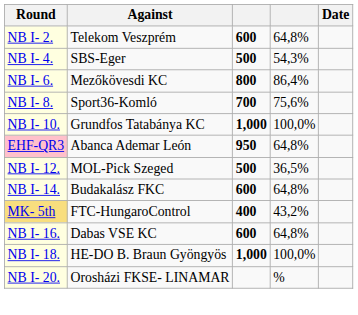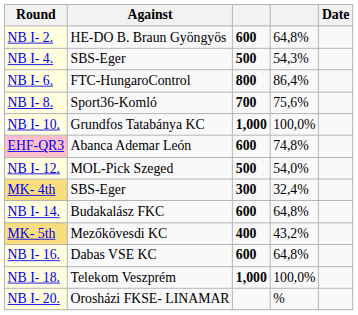 <table class="wikitable sortable" style="text-align:right collapsible collapsed">
 <tr>
 <th>Round</th>
 <th>Against</th>
 <th></th>
 <th></th>
 <th>Date</th>
 </tr>
 <tr>
 <td bgcolor=ffffe0><a href='#'>NB I- 2.</a></td>
-<td align="left">Telekom Veszprém</td>
+<td align="left">HE-DO B. Braun Gyöngyös</td>
 <td><strong>600</strong></td>
 <td> 64,8%</td>
 <td></td>
 </tr>
 <tr>
 <td bgcolor=ffffe0><a href='#'>NB I- 4.</a></td>
 <td align="left">SBS-Eger</td>
 <td><strong>500</strong></td>
 <td> 54,3%</td>
 <td></td>
 </tr>
 <tr>
 <td bgcolor=ffffe0><a href='#'>NB I- 6.</a></td>
-<td align="left">Mezőkövesdi KC</td>
+<td align="left">FTC-HungaroControl</td>
 <td><strong>800</strong></td>
 <td> 86,4%</td>
 <td></td>
 </tr>
 <tr>
 <td bgcolor=ffffe0><a href='#'>NB I- 8.</a></td>
 <td align="left">Sport36-Komló</td>
 <td><strong>700</strong></td>
 <td> 75,6%</td>
 <td></td>
 </tr>
 <tr>
 <td bgcolor=ffffe0><a href='#'>NB I- 10.</a></td>
 <td align="left">Grundfos Tatabánya KC</td>
 <td><strong>1,000</strong></td>
 <td> 100,0%</td>
 <td></td>
 </tr>
 <tr>
 <td bgcolor=ffc0cb><a href='#'>EHF-QR3</a></td>
 <td align="left">Abanca Ademar León </td>
-<td><strong>950</strong></td>
-<td> 64,8%</td>
+<td><strong>600</strong></td>
+<td> 74,8%</td>
 <td></td>
 </tr>
 <tr>
 <td bgcolor=ffffe0><a href='#'>NB I- 12.</a></td>
 <td align="left">MOL-Pick Szeged</td>
 <td><strong>500</strong></td>
-<td> 36,5%</td>
+<td> 54,0%</td>
+<td></td>
+</tr>
+<tr>
+<td bgcolor=f8de7e><a href='#'>MK- 4th</a></td>
+<td align="left">SBS-Eger</td>
+<td><strong>300</strong></td>
+<td> 32,4%</td>
 <td></td>
 </tr>
 <tr>
 <td bgcolor=ffffe0><a href='#'>NB I- 14.</a></td>
 <td align="left">Budakalász FKC</td>
 <td><strong>600</strong></td>
 <td> 64,8%</td>
 <td></td>
 </tr>
 <tr>
 <td bgcolor=f8de7e><a href='#'>MK- 5th</a></td>
-<td align="left">FTC-HungaroControl</td>
+<td align="left">Mezőkövesdi KC</td>
 <td><strong>400</strong></td>
 <td> 43,2%</td>
 <td></td>
 </tr>
 <tr>
 <td bgcolor=ffffe0><a href='#'>NB I- 16.</a></td>
 <td align="left">Dabas VSE KC</td>
 <td><strong>600</strong></td>
 <td> 64,8%</td>
 <td></td>
 </tr>
 <tr>
 <td bgcolor=ffffe0><a href='#'>NB I- 18.</a></td>
-<td align="left">HE-DO B. Braun Gyöngyös</td>
+<td align="left">Telekom Veszprém</td>
 <td><strong>1,000</strong></td>
 <td> 100,0%</td>
 <td></td>
 </tr>
 <tr>
 <td bgcolor=ffffe0><a href='#'>NB I- 20.</a></td>
 <td align="left">Orosházi FKSE- LINAMAR</td>
 <td></td>
 <td> %</td>
 <td></td>
 </tr>
 </table>
